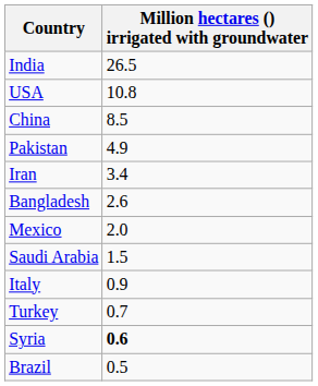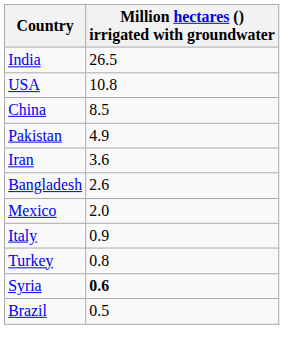 <table class="wikitable sortable">
 <tr>
 <th>Country</th>
 <th>Million <a href='#'>hectares</a> ()<br>irrigated with groundwater</th>
 </tr>
 <tr>
 <td><a href='#'>India</a></td>
 <td>26.5</td>
 </tr>
 <tr>
 <td><a href='#'>USA</a></td>
 <td>10.8</td>
 </tr>
 <tr>
 <td><a href='#'>China</a></td>
 <td>8.5</td>
 </tr>
 <tr>
 <td><a href='#'>Pakistan</a></td>
 <td>4.9</td>
 </tr>
 <tr>
 <td><a href='#'>Iran</a></td>
-<td>3.4</td>
+<td>3.6</td>
 </tr>
 <tr>
 <td><a href='#'>Bangladesh</a></td>
 <td>2.6</td>
 </tr>
 <tr>
 <td><a href='#'>Mexico</a></td>
 <td>2.0</td>
 </tr>
 <tr>
-<td><a href='#'>Saudi Arabia</a></td>
-<td>1.5</td>
-</tr>
-<tr>
 <td><a href='#'>Italy</a></td>
 <td>0.9</td>
 </tr>
 <tr>
 <td><a href='#'>Turkey</a></td>
-<td>0.7</td>
+<td>0.8</td>
 </tr>
 <tr>
 <td><a href='#'>Syria</a></td>
 <td><strong>0.6</strong></td>
 </tr>
 <tr>
 <td><a href='#'>Brazil</a></td>
 <td>0.5</td>
 </tr>
 </table>
